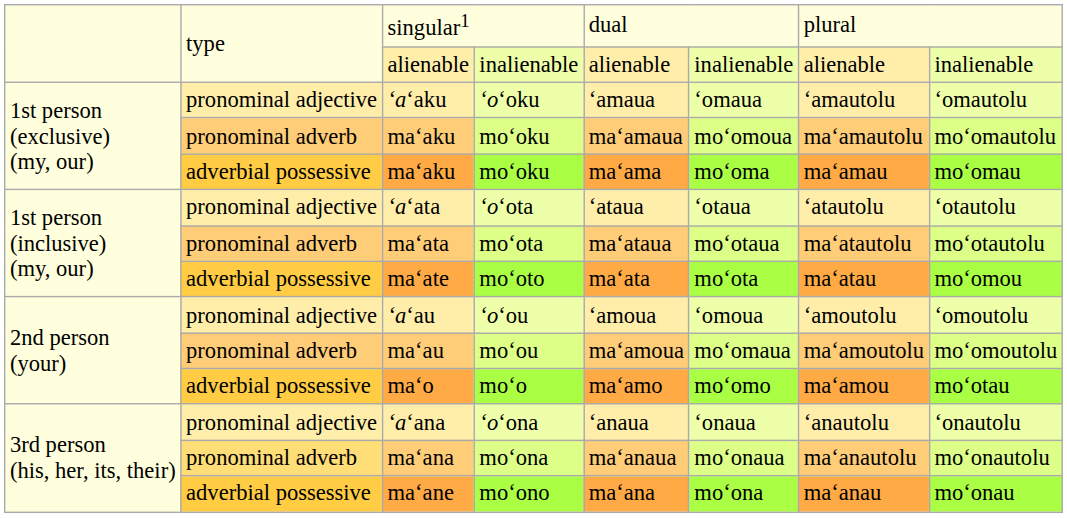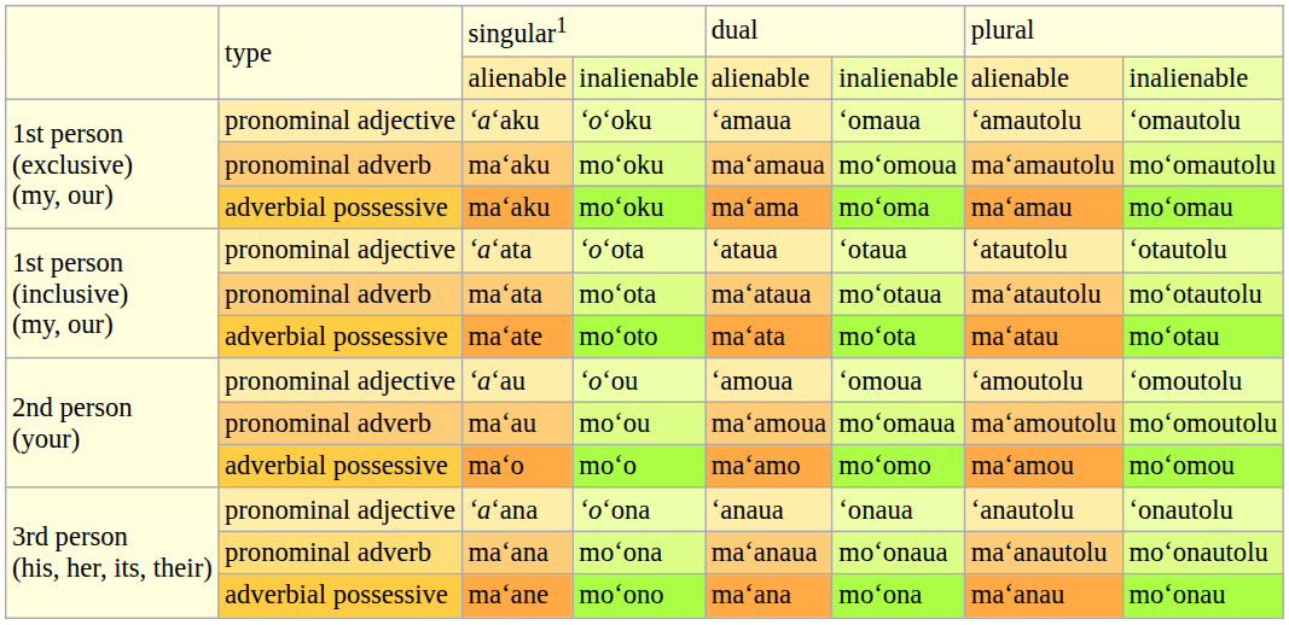 <table class="wikitable" style="background:#ffd;">
 <tr>
 <td rowspan="2"></td>
 <td rowspan="2">type</td>
 <td colspan="2">singular<sup>1</sup></td>
 <td colspan="2">dual</td>
 <td colspan="2">plural</td>
 </tr>
 <tr>
 <td style="background:#fea;">alienable</td>
 <td style="background:#efa;">inalienable</td>
 <td style="background:#fea;">alienable</td>
 <td style="background:#efa;">inalienable</td>
 <td style="background:#fea;">alienable</td>
 <td style="background:#efa;">inalienable</td>
 </tr>
 <tr>
 <td rowspan="3">1st person<br>(exclusive)<br>(my, our)</td>
 <td style="background:#fea;">pronominal adjective</td>
 <td style="background:#fea;"><em>ʻa</em>ʻaku</td>
 <td style="background:#efa;"><em>ʻo</em>ʻoku</td>
 <td style="background:#fea;">ʻamaua</td>
 <td style="background:#efa;">ʻomaua</td>
 <td style="background:#fea;">ʻamautolu</td>
 <td style="background:#efa;">ʻomautolu</td>
 </tr>
 <tr>
 <td style="background:#fc7;">pronominal adverb</td>
 <td style="background:#fc7;">maʻaku</td>
 <td style="background:#ddff88;">moʻoku</td>
 <td style="background:#fc7;">maʻamaua</td>
 <td style="background:#ddff88;">moʻomoua</td>
 <td style="background:#fc7;">maʻamautolu</td>
 <td style="background:#ddff88;">moʻomautolu</td>
 </tr>
 <tr>
 <td style="background:#fc4;">adverbial possessive</td>
 <td style="background:#fa4;">maʻaku</td>
 <td style="background:#af4;">moʻoku</td>
 <td style="background:#fa4;">maʻama</td>
 <td style="background:#af4;">moʻoma</td>
 <td style="background:#fa4;">maʻamau</td>
 <td style="background:#af4;">moʻomau</td>
 </tr>
 <tr>
 <td rowspan="3">1st person<br>(inclusive)<br>(my, our)</td>
 <td style="background:#fea;">pronominal adjective</td>
 <td style="background:#fea;"><em>ʻa</em>ʻata</td>
 <td style="background:#efa;"><em>ʻo</em>ʻota</td>
 <td style="background:#fea;">ʻataua</td>
 <td style="background:#efa;">ʻotaua</td>
 <td style="background:#fea;">ʻatautolu</td>
 <td style="background:#efa;">ʻotautolu</td>
 </tr>
 <tr>
 <td style="background:#fc7;">pronominal adverb</td>
 <td style="background:#fc7;">maʻata</td>
 <td style="background:#ddff88;">moʻota</td>
 <td style="background:#fc7;">maʻataua</td>
 <td style="background:#ddff88;">moʻotaua</td>
 <td style="background:#fc7;">maʻatautolu</td>
 <td style="background:#ddff88;">moʻotautolu</td>
 </tr>
 <tr>
 <td style="background:#fc4;">adverbial possessive</td>
 <td style="background:#fa4;">maʻate</td>
 <td style="background:#af4;">moʻoto</td>
 <td style="background:#fa4;">maʻata</td>
 <td style="background:#af4;">moʻota</td>
 <td style="background:#fa4;">maʻatau</td>
-<td style="background:#af4;">moʻomou</td>
+<td style="background:#af4;">moʻotau</td>
 </tr>
 <tr>
 <td rowspan="3">2nd person<br>(your)</td>
 <td style="background:#fea;">pronominal adjective</td>
 <td style="background:#fea;"><em>ʻa</em>ʻau</td>
 <td style="background:#efa;"><em>ʻo</em>ʻou</td>
 <td style="background:#fea;">ʻamoua</td>
 <td style="background:#efa;">ʻomoua</td>
 <td style="background:#fea;">ʻamoutolu</td>
 <td style="background:#efa;">ʻomoutolu</td>
 </tr>
 <tr>
 <td style="background:#fc7;">pronominal adverb</td>
 <td style="background:#fc7;">maʻau</td>
 <td style="background:#ddff88;">moʻou</td>
 <td style="background:#fc7;">maʻamoua</td>
 <td style="background:#ddff88;">moʻomaua</td>
 <td style="background:#fc7;">maʻamoutolu</td>
 <td style="background:#ddff88;">moʻomoutolu</td>
 </tr>
 <tr>
 <td style="background:#fc4;">adverbial possessive</td>
 <td style="background:#fa4;">maʻo</td>
 <td style="background:#af4;">moʻo</td>
 <td style="background:#fa4;">maʻamo</td>
 <td style="background:#af4;">moʻomo</td>
 <td style="background:#fa4;">maʻamou</td>
-<td style="background:#af4;">moʻotau</td>
+<td style="background:#af4;">moʻomou</td>
 </tr>
 <tr>
 <td rowspan="3">3rd person<br>(his, her, its, their)</td>
 <td style="background:#fea;">pronominal adjective</td>
 <td style="background:#fea;"><em>ʻa</em>ʻana</td>
 <td style="background:#efa;"><em>ʻo</em>ʻona</td>
 <td style="background:#fea;">ʻanaua</td>
 <td style="background:#efa;">ʻonaua</td>
 <td style="background:#fea;">ʻanautolu</td>
 <td style="background:#efa;">ʻonautolu</td>
 </tr>
 <tr>
 <td style="background:#fd7;">pronominal adverb</td>
 <td style="background:#fc7;">maʻana</td>
 <td style="background:#ddff88;">moʻona</td>
 <td style="background:#fc7;">maʻanaua</td>
 <td style="background:#ddff88;">moʻonaua</td>
 <td style="background:#fc7;">maʻanautolu</td>
 <td style="background:#ddff88;">moʻonautolu</td>
 </tr>
 <tr>
 <td style="background:#fc4;">adverbial possessive</td>
 <td style="background:#fa4;">maʻane</td>
 <td style="background:#af4;">moʻono</td>
 <td style="background:#fa4;">maʻana</td>
 <td style="background:#af4;">moʻona</td>
 <td style="background:#fa4;">maʻanau</td>
 <td style="background:#af4;">moʻonau</td>
 </tr>
 </table>
